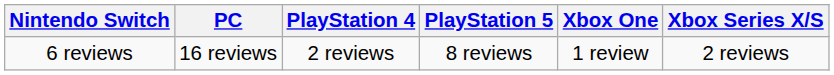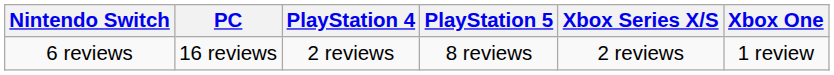 <table class="wikitable" style="text-align: center;">
 <tr>
 <th><a href='#'>Nintendo Switch</a></th>
 <th><a href='#'>PC</a></th>
 <th><a href='#'>PlayStation 4</a></th>
 <th><a href='#'>PlayStation 5</a></th>
+<th><a href='#'>Xbox Series X/S</a></th>
 <th><a href='#'>Xbox One</a></th>
-<th><a href='#'>Xbox Series X/S</a></th>
 </tr>
 <tr>
 <td>6 reviews</td>
 <td>16 reviews</td>
 <td>2 reviews</td>
 <td>8 reviews</td>
+<td>2 reviews</td>
 <td>1 review</td>
-<td>2 reviews</td>
 </tr>
 </table>
